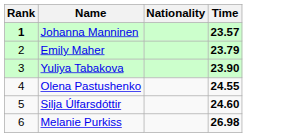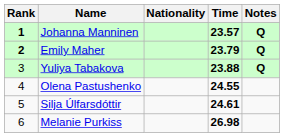 <table class="wikitable sortable" style="text-align:center">
 <tr>
 <th>Rank</th>
 <th>Name</th>
 <th>Nationality</th>
 <th>Time</th>
+<th>Notes</th>
 </tr>
 <tr bgcolor=ccffcc>
 <td><strong>1</strong></td>
 <td align=left><a href='#'>Johanna Manninen</a></td>
 <td align=left></td>
 <td><strong>23.57</strong></td>
+<td><strong>Q</strong></td>
 </tr>
 <tr bgcolor=ccffcc>
-<td>2</td>
+<td><strong>2</strong></td>
 <td align=left><a href='#'>Emily Maher</a></td>
 <td align=left></td>
 <td><strong>23.79</strong></td>
+<td><strong>Q</strong></td>
 </tr>
 <tr bgcolor=ccffcc>
 <td>3</td>
 <td align=left><a href='#'>Yuliya Tabakova</a></td>
 <td align=left></td>
-<td><strong>23.90</strong></td>
+<td><strong>23.88</strong></td>
+<td><strong>Q</strong></td>
 </tr>
 <tr>
 <td>4</td>
 <td align=left><a href='#'>Olena Pastushenko</a></td>
 <td align=left></td>
 <td><strong>24.55</strong></td>
+<td></td>
 </tr>
 <tr>
 <td>5</td>
 <td align=left><a href='#'>Silja Úlfarsdóttir</a></td>
 <td align=left></td>
-<td><strong>24.60</strong></td>
+<td><strong>24.61</strong></td>
+<td></td>
 </tr>
 <tr>
 <td>6</td>
 <td align=left><a href='#'>Melanie Purkiss</a></td>
 <td align=left></td>
 <td><strong>26.98</strong></td>
+<td></td>
 </tr>
 </table>
